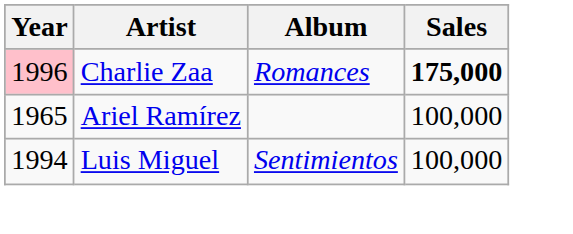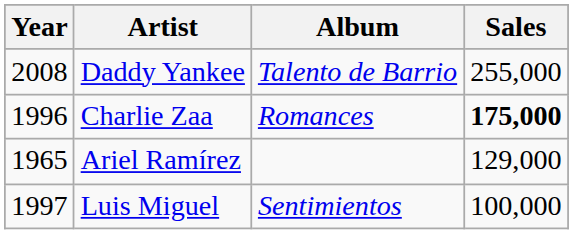 <table class="wikitable sortable">
 <tr>
 <th>Year</th>
 <th>Artist</th>
 <th>Album</th>
 <th>Sales</th>
 </tr>
 <tr>
-<td style="background: pink;">1996</td>
+<td>2008</td>
+<td><a href='#'>Daddy Yankee</a></td>
+<td><a href='#'><em>Talento de Barrio</em></a></td>
+<td>255,000</td>
+</tr>
+<tr>
+<td>1996</td>
 <td><a href='#'>Charlie Zaa</a></td>
 <td><a href='#'><em>Romances</em></a></td>
 <td><strong>175,000</strong></td>
 </tr>
 <tr>
 <td>1965</td>
 <td><a href='#'>Ariel Ramírez</a></td>
 <td><em></em></td>
-<td>100,000</td>
+<td>129,000</td>
 </tr>
 <tr>
-<td>1994</td>
+<td>1997</td>
 <td><a href='#'>Luis Miguel</a></td>
 <td><em><a href='#'>Sentimientos</a></em></td>
 <td>100,000</td>
 </tr>
 </table>
